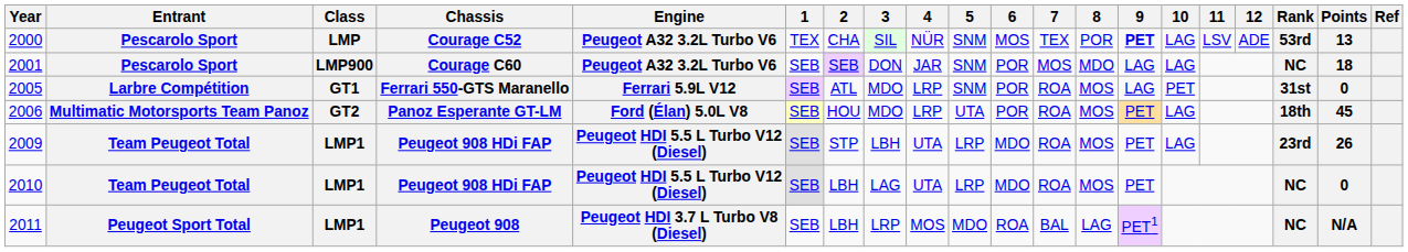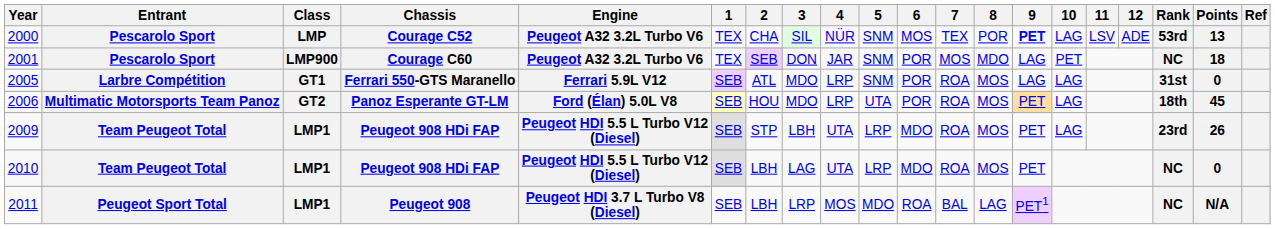 <table class="wikitable" style="text-align:center; font-size:85%">
 <tr>
 <th>Year</th>
 <th>Entrant</th>
 <th>Class</th>
 <th>Chassis</th>
 <th>Engine</th>
 <th>1</th>
 <th>2</th>
 <th>3</th>
 <th>4</th>
 <th>5</th>
 <th>6</th>
 <th>7</th>
 <th>8</th>
 <th>9</th>
 <th>10</th>
 <th>11</th>
 <th>12</th>
 <th>Rank</th>
 <th>Points</th>
 <th>Ref</th>
 </tr>
 <tr>
 <td><a href='#'>2000</a></td>
 <th nowrap><a href='#'>Pescarolo Sport</a></th>
 <th>LMP</th>
 <th nowrap><a href='#'>Courage C52</a></th>
 <th nowrap><a href='#'>Peugeot</a> A32 3.2L Turbo V6</th>
 <td><a href='#'>TEX</a></td>
 <td><a href='#'>CHA</a></td>
 <td style="background:#DFFFDF;"><a href='#'>SIL</a><br></td>
 <td><a href='#'>NÜR</a></td>
 <td><a href='#'>SNM</a></td>
 <td><a href='#'>MOS</a></td>
 <td><a href='#'>TEX</a></td>
 <td><a href='#'>POR</a></td>
 <td><strong><a href='#'>PET</a></strong></td>
 <td><a href='#'>LAG</a></td>
 <td><a href='#'>LSV</a></td>
 <td><a href='#'>ADE</a></td>
 <th>53rd</th>
 <th>13</th>
 <th></th>
 </tr>
 <tr>
 <td><a href='#'>2001</a></td>
 <th nowrap><a href='#'>Pescarolo Sport</a></th>
 <th>LMP900</th>
 <th nowrap><a href='#'>Courage</a> C60</th>
 <th nowrap><a href='#'>Peugeot</a> A32 3.2L Turbo V6</th>
-<td><a href='#'>SEB</a></td>
+<td><a href='#'>TEX</a></td>
 <td style="background:#EFCFFF;"><a href='#'>SEB</a><br></td>
 <td><a href='#'>DON</a></td>
 <td><a href='#'>JAR</a></td>
 <td><a href='#'>SNM</a></td>
 <td><a href='#'>POR</a></td>
 <td><a href='#'>MOS</a></td>
 <td><a href='#'>MDO</a></td>
 <td><a href='#'>LAG</a></td>
-<td><a href='#'>LAG</a></td>
+<td><a href='#'>PET</a></td>
 <td colspan=2></td>
 <th>NC</th>
 <th>18</th>
 <th></th>
 </tr>
 <tr>
 <td><a href='#'>2005</a></td>
 <th nowrap><a href='#'>Larbre Compétition</a></th>
 <th>GT1</th>
 <th nowrap><a href='#'>Ferrari 550</a>-GTS Maranello</th>
 <th nowrap><a href='#'>Ferrari</a> 5.9L V12</th>
 <td style="background:#EFCFFF;"><a href='#'>SEB</a><br></td>
 <td><a href='#'>ATL</a></td>
 <td><a href='#'>MDO</a></td>
 <td><a href='#'>LRP</a></td>
 <td><a href='#'>SNM</a></td>
 <td><a href='#'>POR</a></td>
 <td><a href='#'>ROA</a></td>
 <td><a href='#'>MOS</a></td>
 <td><a href='#'>LAG</a></td>
-<td><a href='#'>PET</a></td>
+<td><a href='#'>LAG</a></td>
 <td colspan=2></td>
 <th>31st</th>
 <th>0</th>
 <th></th>
 </tr>
 <tr>
 <td><a href='#'>2006</a></td>
 <th nowrap><a href='#'>Multimatic Motorsports Team Panoz</a></th>
 <th>GT2</th>
 <th nowrap><a href='#'>Panoz Esperante GT-LM</a></th>
 <th nowrap><a href='#'>Ford</a> (<a href='#'>Élan</a>) 5.0L V8</th>
 <td style="background:#FBFFBF;"><a href='#'>SEB</a><br></td>
 <td><a href='#'>HOU</a></td>
 <td><a href='#'>MDO</a></td>
 <td><a href='#'>LRP</a></td>
 <td><a href='#'>UTA</a></td>
 <td><a href='#'>POR</a></td>
 <td><a href='#'>ROA</a></td>
 <td><a href='#'>MOS</a></td>
 <td style="background:#FFDF9F;"><a href='#'>PET</a><br></td>
 <td><a href='#'>LAG</a></td>
 <td colspan=2></td>
 <th>18th</th>
 <th>45</th>
 <th></th>
 </tr>
 <tr>
 <td><a href='#'>2009</a></td>
 <th nowrap><a href='#'>Team Peugeot Total</a></th>
 <th>LMP1</th>
 <th nowrap><a href='#'>Peugeot 908 HDi FAP</a></th>
 <th nowrap><a href='#'>Peugeot</a> <a href='#'>HDI</a> 5.5 L Turbo V12<br>(<a href='#'>Diesel</a>)</th>
 <td style="background:#DFDFDF;"><a href='#'>SEB</a><br></td>
 <td><a href='#'>STP</a></td>
 <td><a href='#'>LBH</a></td>
 <td><a href='#'>UTA</a></td>
 <td><a href='#'>LRP</a></td>
 <td><a href='#'>MDO</a></td>
 <td><a href='#'>ROA</a></td>
 <td><a href='#'>MOS</a></td>
 <td><a href='#'>PET</a></td>
 <td><a href='#'>LAG</a></td>
 <td colspan=2></td>
 <th>23rd</th>
 <th>26</th>
 <th></th>
 </tr>
 <tr>
 <td><a href='#'>2010</a></td>
 <th nowrap><a href='#'>Team Peugeot Total</a></th>
 <th>LMP1</th>
 <th nowrap><a href='#'>Peugeot 908 HDi FAP</a></th>
 <th nowrap><a href='#'>Peugeot</a> <a href='#'>HDI</a> 5.5 L Turbo V12<br>(<a href='#'>Diesel</a>)</th>
 <td style="background:#DFDFDF;"><a href='#'>SEB</a><br></td>
 <td><a href='#'>LBH</a></td>
 <td><a href='#'>LAG</a></td>
 <td><a href='#'>UTA</a></td>
 <td><a href='#'>LRP</a></td>
 <td><a href='#'>MDO</a></td>
 <td><a href='#'>ROA</a></td>
 <td><a href='#'>MOS</a></td>
 <td><a href='#'>PET</a></td>
 <td colspan=3></td>
 <th>NC</th>
 <th>0</th>
 <th></th>
 </tr>
 <tr>
 <td><a href='#'>2011</a></td>
 <th nowrap><a href='#'>Peugeot Sport Total</a></th>
 <th>LMP1</th>
 <th nowrap><a href='#'>Peugeot 908</a></th>
 <th nowrap><a href='#'>Peugeot</a> <a href='#'>HDI</a> 3.7 L Turbo V8<br>(<a href='#'>Diesel</a>)</th>
 <td><a href='#'>SEB</a></td>
 <td><a href='#'>LBH</a></td>
 <td><a href='#'>LRP</a></td>
 <td><a href='#'>MOS</a></td>
 <td><a href='#'>MDO</a></td>
 <td><a href='#'>ROA</a></td>
 <td><a href='#'>BAL</a></td>
 <td><a href='#'>LAG</a></td>
 <td style="background:#EFCFFF;"><a href='#'>PET<sup>1</sup></a><br></td>
 <td colspan=3></td>
 <th>NC</th>
 <th>N/A</th>
 <th></th>
 </tr>
 </table>
